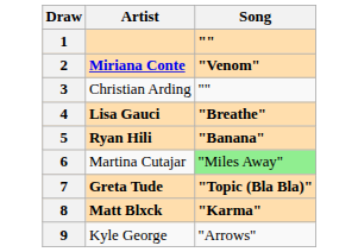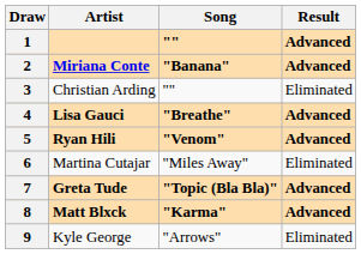 <table class="sortable wikitable plainrowheaders" style="margin: 1em auto 1em auto; text-align:left;">
 <tr>
 <th>Draw</th>
 <th>Artist</th>
 <th>Song</th>
+<th>Result</th>
 </tr>
 <tr style="font-weight:bold; background:navajowhite;">
 <th scope="row" style="text-align:center;">1</th>
 <td></td>
 <td>""</td>
+<td>Advanced</td>
 </tr>
 <tr style="font-weight:bold; background:navajowhite;">
 <th scope="row" style="text-align:center;">2</th>
 <td><a href='#'>Miriana Conte</a></td>
-<td>"Venom"</td>
+<td>"Banana"</td>
+<td>Advanced</td>
 </tr>
 <tr>
 <th scope="row" style="text-align:center;">3</th>
 <td>Christian Arding</td>
 <td>""</td>
+<td>Eliminated</td>
 </tr>
 <tr style="font-weight:bold; background:navajowhite;">
 <th scope="row" style="text-align:center;">4</th>
 <td>Lisa Gauci</td>
 <td>"Breathe"</td>
+<td>Advanced</td>
 </tr>
 <tr style="font-weight:bold; background:navajowhite;">
 <th scope="row" style="text-align:center;">5</th>
 <td>Ryan Hili</td>
-<td>"Banana"</td>
+<td>"Venom"</td>
+<td>Advanced</td>
 </tr>
 <tr>
 <th scope="row" style="text-align:center;">6</th>
 <td>Martina Cutajar</td>
-<td style="background: lightgreen;">"Miles Away"</td>
+<td>"Miles Away"</td>
+<td>Eliminated</td>
 </tr>
 <tr style="font-weight:bold; background:navajowhite;">
 <th scope="row" style="text-align:center;">7</th>
 <td>Greta Tude</td>
 <td>"Topic (Bla Bla)"</td>
+<td>Advanced</td>
 </tr>
 <tr style="font-weight:bold; background:navajowhite;">
 <th scope="row" style="text-align:center;">8</th>
 <td>Matt Blxck</td>
 <td>"Karma"</td>
+<td>Advanced</td>
 </tr>
 <tr>
 <th scope="row" style="text-align:center;">9</th>
 <td>Kyle George</td>
 <td>"Arrows"</td>
+<td>Eliminated</td>
 </tr>
 </table>
